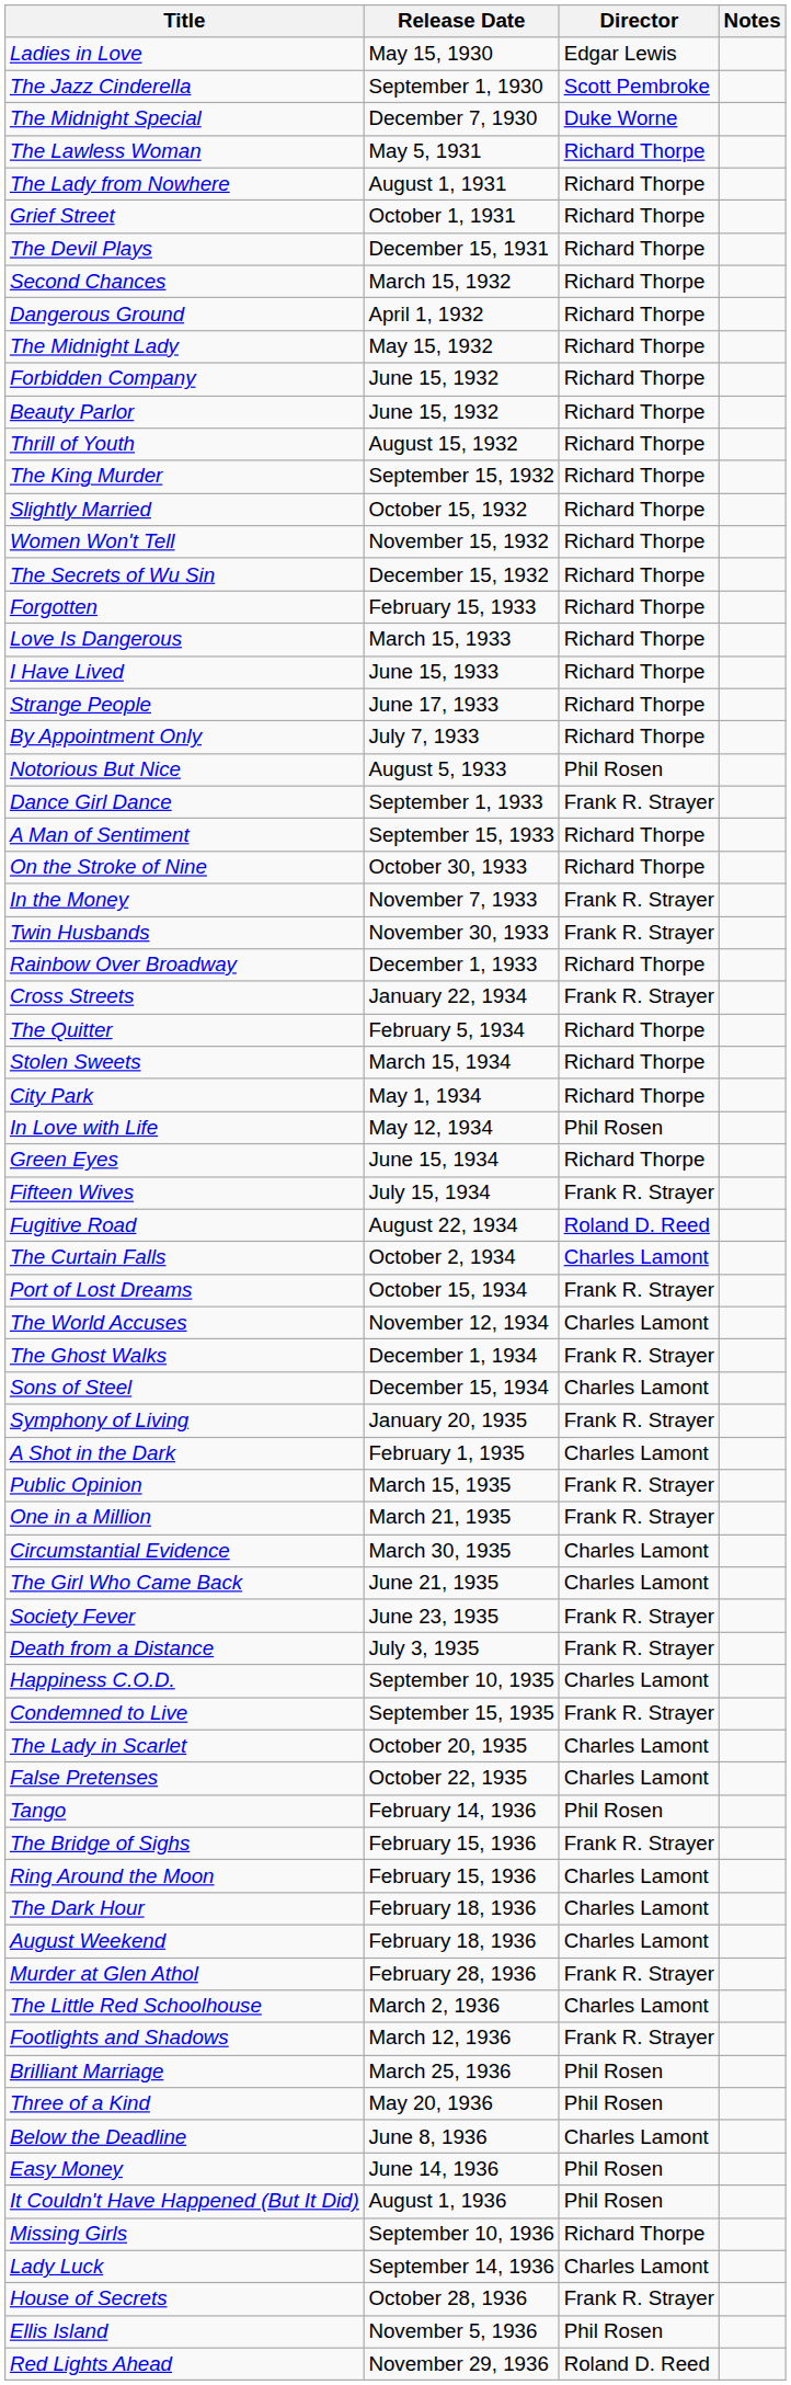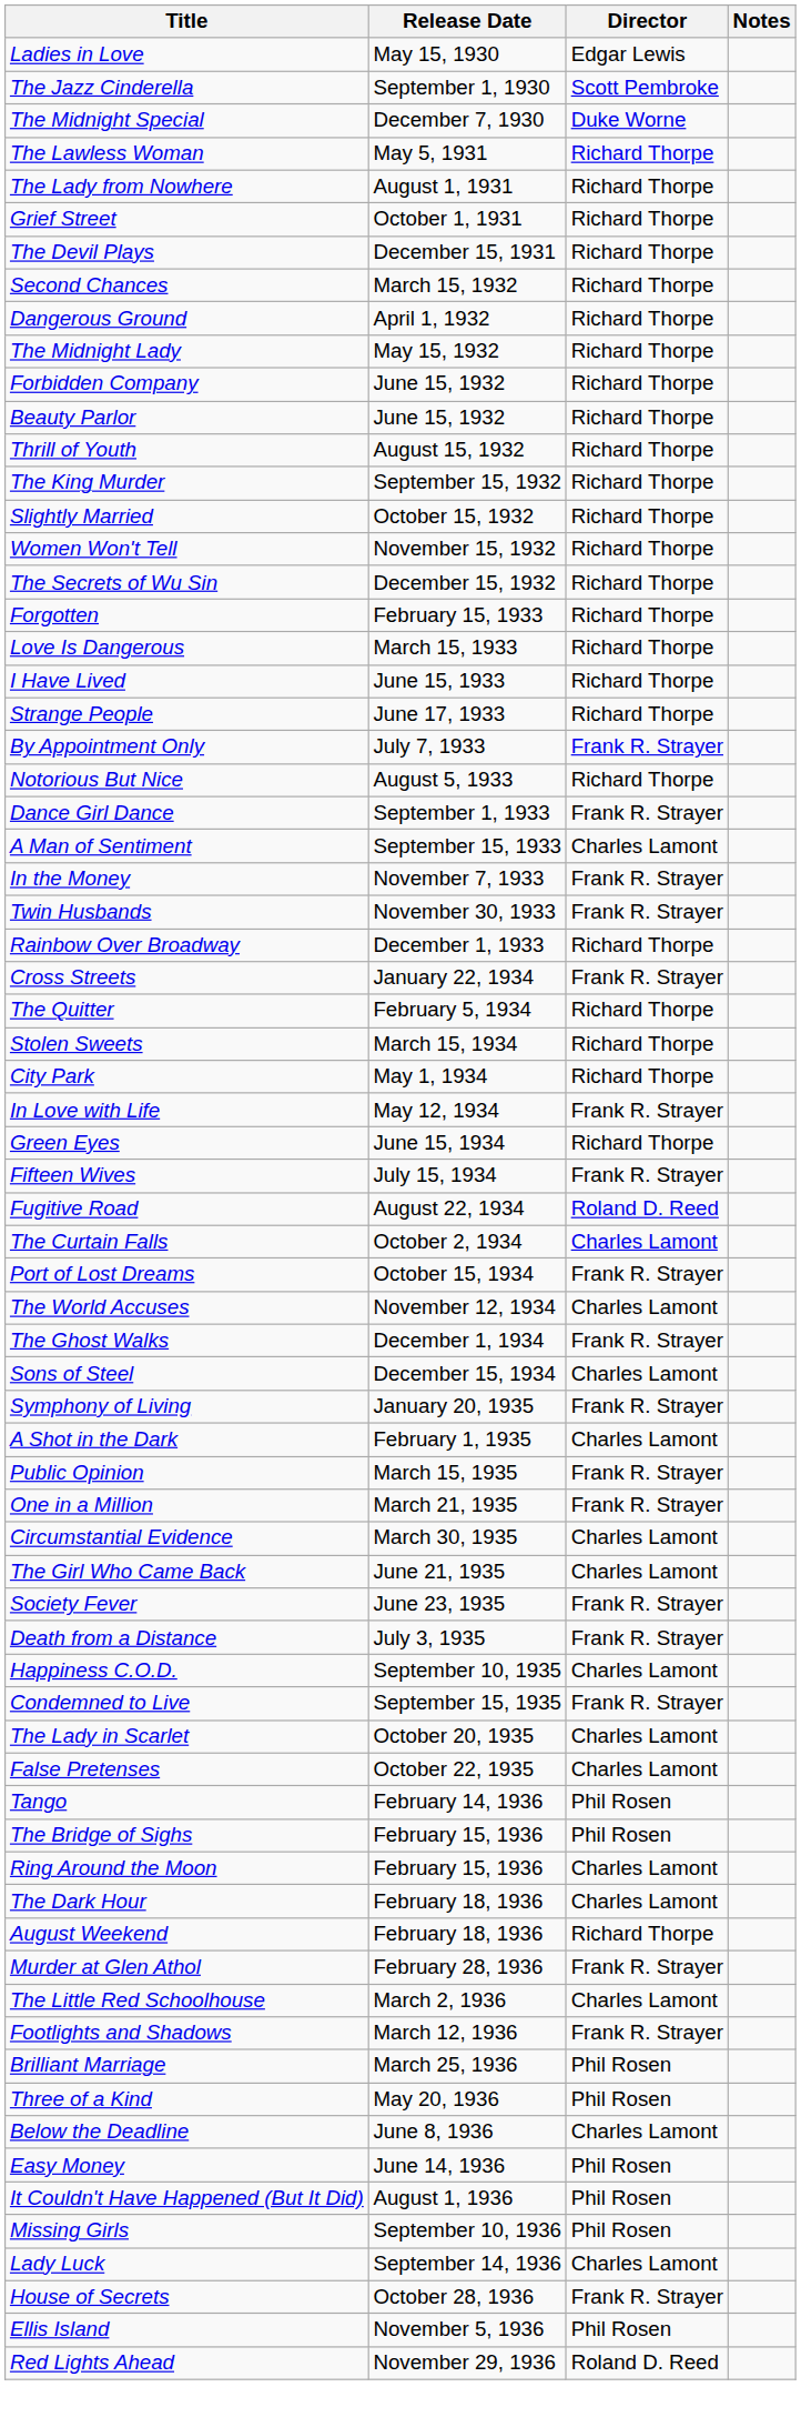 <table class="wikitable sortable">
 <tr>
 <th>Title</th>
 <th>Release Date</th>
 <th>Director</th>
 <th>Notes</th>
 </tr>
 <tr>
 <td><em><a href='#'>Ladies in Love</a></em></td>
 <td>May 15, 1930</td>
 <td>Edgar Lewis</td>
 <td></td>
 </tr>
 <tr>
 <td><em><a href='#'>The Jazz Cinderella</a></em></td>
 <td>September 1, 1930</td>
 <td><a href='#'>Scott Pembroke </a></td>
 <td></td>
 </tr>
 <tr>
 <td><em><a href='#'>The Midnight Special</a></em></td>
 <td>December 7, 1930</td>
 <td><a href='#'>Duke Worne</a></td>
 <td></td>
 </tr>
 <tr>
 <td><em><a href='#'>The Lawless Woman </a></em></td>
 <td>May 5, 1931</td>
 <td><a href='#'>Richard Thorpe </a></td>
 <td></td>
 </tr>
 <tr>
 <td><em><a href='#'>The Lady from Nowhere </a></em></td>
 <td>August 1, 1931</td>
 <td>Richard Thorpe</td>
 <td></td>
 </tr>
 <tr>
 <td><em><a href='#'>Grief Street </a></em></td>
 <td>October 1, 1931</td>
 <td>Richard Thorpe</td>
 <td></td>
 </tr>
 <tr>
 <td><em><a href='#'>The Devil Plays</a></em></td>
 <td>December 15, 1931</td>
 <td>Richard Thorpe</td>
 <td></td>
 </tr>
 <tr>
 <td><em><a href='#'>Second Chances</a></em></td>
 <td>March 15, 1932</td>
 <td>Richard Thorpe</td>
 <td></td>
 </tr>
 <tr>
 <td><em><a href='#'>Dangerous Ground</a></em></td>
 <td>April 1, 1932</td>
 <td>Richard Thorpe</td>
 <td></td>
 </tr>
 <tr>
 <td><em><a href='#'>The Midnight Lady </a></em></td>
 <td>May 15, 1932</td>
 <td>Richard Thorpe</td>
 <td></td>
 </tr>
 <tr>
 <td><em><a href='#'>Forbidden Company </a></em></td>
 <td>June 15, 1932</td>
 <td>Richard Thorpe</td>
 <td></td>
 </tr>
 <tr>
 <td><em><a href='#'>Beauty Parlor </a></em></td>
 <td>June 15, 1932</td>
 <td>Richard Thorpe</td>
 <td></td>
 </tr>
 <tr>
 <td><em><a href='#'>Thrill of Youth </a></em></td>
 <td>August 15, 1932</td>
 <td>Richard Thorpe</td>
 <td></td>
 </tr>
 <tr>
 <td><em><a href='#'>The King Murder </a></em></td>
 <td>September 15, 1932</td>
 <td>Richard Thorpe</td>
 <td></td>
 </tr>
 <tr>
 <td><em><a href='#'>Slightly Married </a></em></td>
 <td>October 15, 1932</td>
 <td>Richard Thorpe</td>
 <td></td>
 </tr>
 <tr>
 <td><em><a href='#'>Women Won't Tell </a></em></td>
 <td>November 15, 1932</td>
 <td>Richard Thorpe</td>
 <td></td>
 </tr>
 <tr>
 <td><em><a href='#'>The Secrets of Wu Sin</a></em></td>
 <td>December 15, 1932</td>
 <td>Richard Thorpe</td>
 <td></td>
 </tr>
 <tr>
 <td><em><a href='#'>Forgotten</a></em></td>
 <td>February 15, 1933</td>
 <td>Richard Thorpe</td>
 <td></td>
 </tr>
 <tr>
 <td><em><a href='#'>Love Is Dangerous</a></em></td>
 <td>March 15, 1933</td>
 <td>Richard Thorpe</td>
 <td></td>
 </tr>
 <tr>
 <td><em><a href='#'>I Have Lived </a></em></td>
 <td>June 15, 1933</td>
 <td>Richard Thorpe</td>
 <td></td>
 </tr>
 <tr>
 <td><em><a href='#'>Strange People</a></em></td>
 <td>June 17, 1933</td>
 <td>Richard Thorpe</td>
 <td></td>
 </tr>
 <tr>
 <td><em><a href='#'>By Appointment Only</a></em></td>
 <td>July 7, 1933</td>
-<td>Richard Thorpe</td>
+<td><a href='#'>Frank R. Strayer </a></td>
 <td></td>
 </tr>
 <tr>
 <td><em><a href='#'>Notorious But Nice </a></em></td>
 <td>August 5, 1933</td>
-<td>Phil Rosen</td>
+<td>Richard Thorpe</td>
 <td></td>
 </tr>
 <tr>
 <td><em><a href='#'>Dance Girl Dance</a></em></td>
 <td>September 1, 1933</td>
 <td>Frank R. Strayer</td>
 <td></td>
 </tr>
 <tr>
 <td><em><a href='#'>A Man of Sentiment </a></em></td>
 <td>September 15, 1933</td>
-<td>Richard Thorpe</td>
-<td></td>
-</tr>
-<tr>
-<td><em><a href='#'>On the Stroke of Nine </a></em></td>
-<td>October 30, 1933</td>
-<td>Richard Thorpe</td>
+<td>Charles Lamont</td>
 <td></td>
 </tr>
 <tr>
 <td><em><a href='#'>In the Money</a></em></td>
 <td>November 7, 1933</td>
 <td>Frank R. Strayer</td>
 <td></td>
 </tr>
 <tr>
 <td><em><a href='#'>Twin Husbands</a></em></td>
 <td>November 30, 1933</td>
 <td>Frank R. Strayer</td>
 <td></td>
 </tr>
 <tr>
 <td><em><a href='#'>Rainbow Over Broadway </a></em></td>
 <td>December 1, 1933</td>
 <td>Richard Thorpe</td>
 <td></td>
 </tr>
 <tr>
 <td><em><a href='#'>Cross Streets </a></em></td>
 <td>January 22, 1934</td>
 <td>Frank R. Strayer</td>
 <td></td>
 </tr>
 <tr>
 <td><em><a href='#'>The Quitter</a></em></td>
 <td>February 5, 1934</td>
 <td>Richard Thorpe</td>
 <td></td>
 </tr>
 <tr>
 <td><em><a href='#'>Stolen Sweets</a></em></td>
 <td>March 15, 1934</td>
 <td>Richard Thorpe</td>
 <td></td>
 </tr>
 <tr>
 <td><em><a href='#'>City Park</a></em></td>
 <td>May 1, 1934</td>
 <td>Richard Thorpe</td>
 <td></td>
 </tr>
 <tr>
 <td><em><a href='#'>In Love with Life </a></em></td>
 <td>May 12, 1934</td>
-<td>Phil Rosen</td>
+<td>Frank R. Strayer</td>
 <td></td>
 </tr>
 <tr>
 <td><em><a href='#'>Green Eyes</a></em></td>
 <td>June 15, 1934</td>
 <td>Richard Thorpe</td>
 <td></td>
 </tr>
 <tr>
 <td><em><a href='#'>Fifteen Wives </a></em></td>
 <td>July 15, 1934</td>
 <td>Frank R. Strayer</td>
 <td></td>
 </tr>
 <tr>
 <td><em><a href='#'>Fugitive Road </a></em></td>
 <td>August 22, 1934</td>
 <td><a href='#'>Roland D. Reed </a></td>
 <td></td>
 </tr>
 <tr>
 <td><em><a href='#'>The Curtain Falls</a></em></td>
 <td>October 2, 1934</td>
 <td><a href='#'>Charles Lamont</a></td>
 <td></td>
 </tr>
 <tr>
 <td><em><a href='#'>Port of Lost Dreams </a></em></td>
 <td>October 15, 1934</td>
 <td>Frank R. Strayer</td>
 <td></td>
 </tr>
 <tr>
 <td><em><a href='#'>The World Accuses </a></em></td>
 <td>November 12, 1934</td>
 <td>Charles Lamont</td>
 <td></td>
 </tr>
 <tr>
 <td><em><a href='#'>The Ghost Walks </a></em></td>
 <td>December 1, 1934</td>
 <td>Frank R. Strayer</td>
 <td></td>
 </tr>
 <tr>
 <td><em><a href='#'>Sons of Steel</a></em></td>
 <td>December 15, 1934</td>
 <td>Charles Lamont</td>
 <td></td>
 </tr>
 <tr>
 <td><em><a href='#'>Symphony of Living </a></em></td>
 <td>January 20, 1935</td>
 <td>Frank R. Strayer</td>
 <td></td>
 </tr>
 <tr>
 <td><em><a href='#'>A Shot in the Dark</a></em></td>
 <td>February 1, 1935</td>
 <td>Charles Lamont</td>
 <td></td>
 </tr>
 <tr>
 <td><em><a href='#'>Public Opinion</a></em></td>
 <td>March 15, 1935</td>
 <td>Frank R. Strayer</td>
 <td></td>
 </tr>
 <tr>
 <td><em><a href='#'>One in a Million</a></em></td>
 <td>March 21, 1935</td>
 <td>Frank R. Strayer</td>
 <td></td>
 </tr>
 <tr>
 <td><em><a href='#'>Circumstantial Evidence</a></em></td>
 <td>March 30, 1935</td>
 <td>Charles Lamont</td>
 <td></td>
 </tr>
 <tr>
 <td><em><a href='#'>The Girl Who Came Back</a></em></td>
 <td>June 21, 1935</td>
 <td>Charles Lamont</td>
 <td></td>
 </tr>
 <tr>
 <td><em><a href='#'>Society Fever </a></em></td>
 <td>June 23, 1935</td>
 <td>Frank R. Strayer</td>
 <td></td>
 </tr>
 <tr>
 <td><em><a href='#'>Death from a Distance</a></em></td>
 <td>July 3, 1935</td>
 <td>Frank R. Strayer</td>
 <td></td>
 </tr>
 <tr>
 <td><em><a href='#'>Happiness C.O.D. </a></em></td>
 <td>September 10, 1935</td>
 <td>Charles Lamont</td>
 <td></td>
 </tr>
 <tr>
 <td><em><a href='#'>Condemned to Live </a></em></td>
 <td>September 15, 1935</td>
 <td>Frank R. Strayer</td>
 <td></td>
 </tr>
 <tr>
 <td><em><a href='#'>The Lady in Scarlet </a></em></td>
 <td>October 20, 1935</td>
 <td>Charles Lamont</td>
 <td></td>
 </tr>
 <tr>
 <td><em><a href='#'>False Pretenses</a></em></td>
 <td>October 22, 1935</td>
 <td>Charles Lamont</td>
 <td></td>
 </tr>
 <tr>
 <td><em><a href='#'>Tango</a></em></td>
 <td>February 14, 1936</td>
 <td>Phil Rosen</td>
 <td></td>
 </tr>
 <tr>
 <td><em><a href='#'>The Bridge of Sighs</a></em></td>
 <td>February 15, 1936</td>
-<td>Frank R. Strayer</td>
+<td>Phil Rosen</td>
 <td></td>
 </tr>
 <tr>
 <td><em><a href='#'>Ring Around the Moon</a></em></td>
 <td>February 15, 1936</td>
 <td>Charles Lamont</td>
 <td></td>
 </tr>
 <tr>
 <td><em><a href='#'>The Dark Hour</a></em></td>
 <td>February 18, 1936</td>
 <td>Charles Lamont</td>
 <td></td>
 </tr>
 <tr>
 <td><em><a href='#'>August Weekend </a></em></td>
 <td>February 18, 1936</td>
-<td>Charles Lamont</td>
+<td>Richard Thorpe</td>
 <td></td>
 </tr>
 <tr>
 <td><em><a href='#'>Murder at Glen Athol </a></em></td>
 <td>February 28, 1936</td>
 <td>Frank R. Strayer</td>
 <td></td>
 </tr>
 <tr>
 <td><em><a href='#'>The Little Red Schoolhouse </a></em></td>
 <td>March 2, 1936</td>
 <td>Charles Lamont</td>
 <td></td>
 </tr>
 <tr>
 <td><em><a href='#'>Footlights and Shadows</a></em></td>
 <td>March 12, 1936</td>
 <td>Frank R. Strayer</td>
 <td></td>
 </tr>
 <tr>
 <td><em><a href='#'>Brilliant Marriage </a></em></td>
 <td>March 25, 1936</td>
 <td>Phil Rosen</td>
 <td></td>
 </tr>
 <tr>
 <td><em><a href='#'>Three of a Kind</a></em></td>
 <td>May 20, 1936</td>
 <td>Phil Rosen</td>
 <td></td>
 </tr>
 <tr>
 <td><em><a href='#'>Below the Deadline</a></em></td>
 <td>June 8, 1936</td>
 <td>Charles Lamont</td>
 <td></td>
 </tr>
 <tr>
 <td><em><a href='#'>Easy Money</a></em></td>
 <td>June 14, 1936</td>
 <td>Phil Rosen</td>
 <td></td>
 </tr>
 <tr>
 <td><em><a href='#'>It Couldn't Have Happened (But It Did)</a></em></td>
 <td>August 1, 1936</td>
 <td>Phil Rosen</td>
 <td></td>
 </tr>
 <tr>
 <td><em><a href='#'>Missing Girls </a></em></td>
 <td>September 10, 1936</td>
-<td>Richard Thorpe</td>
+<td>Phil Rosen</td>
 <td></td>
 </tr>
 <tr>
 <td><em><a href='#'>Lady Luck</a></em></td>
 <td>September 14, 1936</td>
 <td>Charles Lamont</td>
 <td></td>
 </tr>
 <tr>
 <td><em><a href='#'>House of Secrets</a></em></td>
 <td>October 28, 1936</td>
 <td>Frank R. Strayer</td>
 <td></td>
 </tr>
 <tr>
 <td><em><a href='#'>Ellis Island</a></em></td>
 <td>November 5, 1936</td>
 <td>Phil Rosen</td>
 <td></td>
 </tr>
 <tr>
 <td><em><a href='#'>Red Lights Ahead </a></em></td>
 <td>November 29, 1936</td>
 <td>Roland D. Reed</td>
 <td></td>
 </tr>
 </table>
